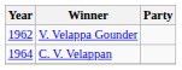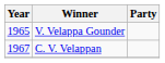 <table class="wikitable sortable">
 <tr>
 <th>Year</th>
 <th>Winner</th>
 <th colspan="2">Party</th>
 </tr>
 <tr>
-<td><a href='#'>1962</a></td>
+<td><a href='#'>1965</a></td>
 <td><a href='#'>V. Velappa Gounder</a></td>
 <td></td>
 </tr>
 <tr>
-<td><a href='#'>1964</a></td>
+<td><a href='#'>1967</a></td>
 <td><a href='#'>C. V. Velappan</a></td>
 <td></td>
 </tr>
 <tr>
 </tr>
 </table>
